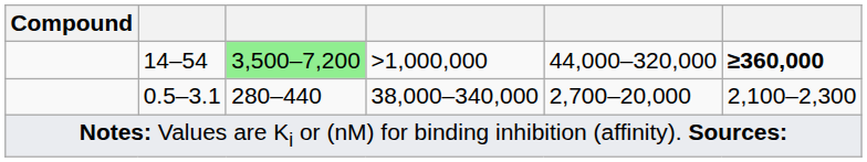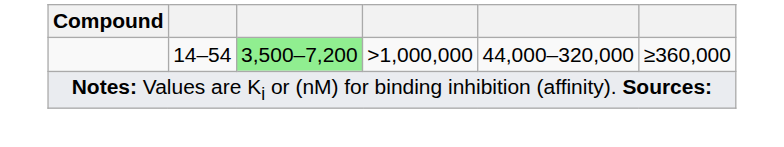 <table class="wikitable floatright" style="margin-left: auto; margin-right: auto; border: none;">
 <tr>
 <th>Compound</th>
 <th></th>
 <th></th>
 <th></th>
 <th></th>
 <th></th>
 </tr>
 <tr>
 <td></td>
 <td>14–54</td>
 <td style="background: lightgreen;">3,500–7,200</td>
 <td>>1,000,000</td>
 <td>44,000–320,000</td>
-<td><strong>≥360,000</strong></td>
-</tr>
-<tr>
-<td></td>
-<td>0.5–3.1</td>
-<td>280–440</td>
-<td>38,000–340,000</td>
-<td>2,700–20,000</td>
-<td>2,100–2,300</td>
+<td>≥360,000</td>
 </tr>
 <tr class="sortbottom">
 <td colspan="6" style="width: 1px; background-color:#eaecf0; text-align: center;"><strong>Notes:</strong> Values are K<sub>i</sub> or  (nM) for binding inhibition (affinity). <strong>Sources:</strong></td>
 </tr>
 </table>
